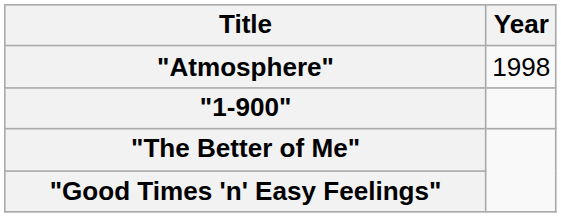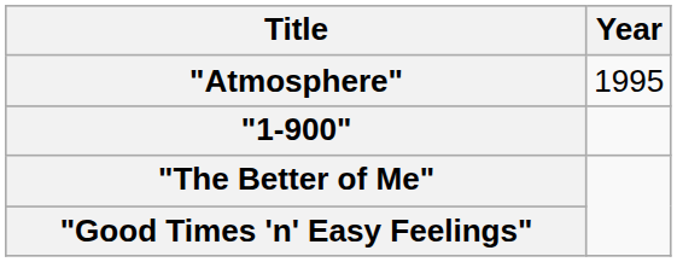 <table class="wikitable plainrowheaders" style="text-align:center;" border="1">
 <tr>
 <th scope="col" style="width:18em;">Title</th>
 <th scope="col">Year</th>
 </tr>
 <tr>
 <th scope="row">"Atmosphere"<br></th>
-<td>1998</td>
+<td>1995</td>
 </tr>
 <tr>
 <th scope="row">"1-900"<br></th>
 <td></td>
 </tr>
 <tr>
 <th scope="row">"The Better of Me"</th>
 <td rowspan="2"></td>
 </tr>
 <tr>
 <th scope="row">"Good Times 'n' Easy Feelings"</th>
 </tr>
 </table>
